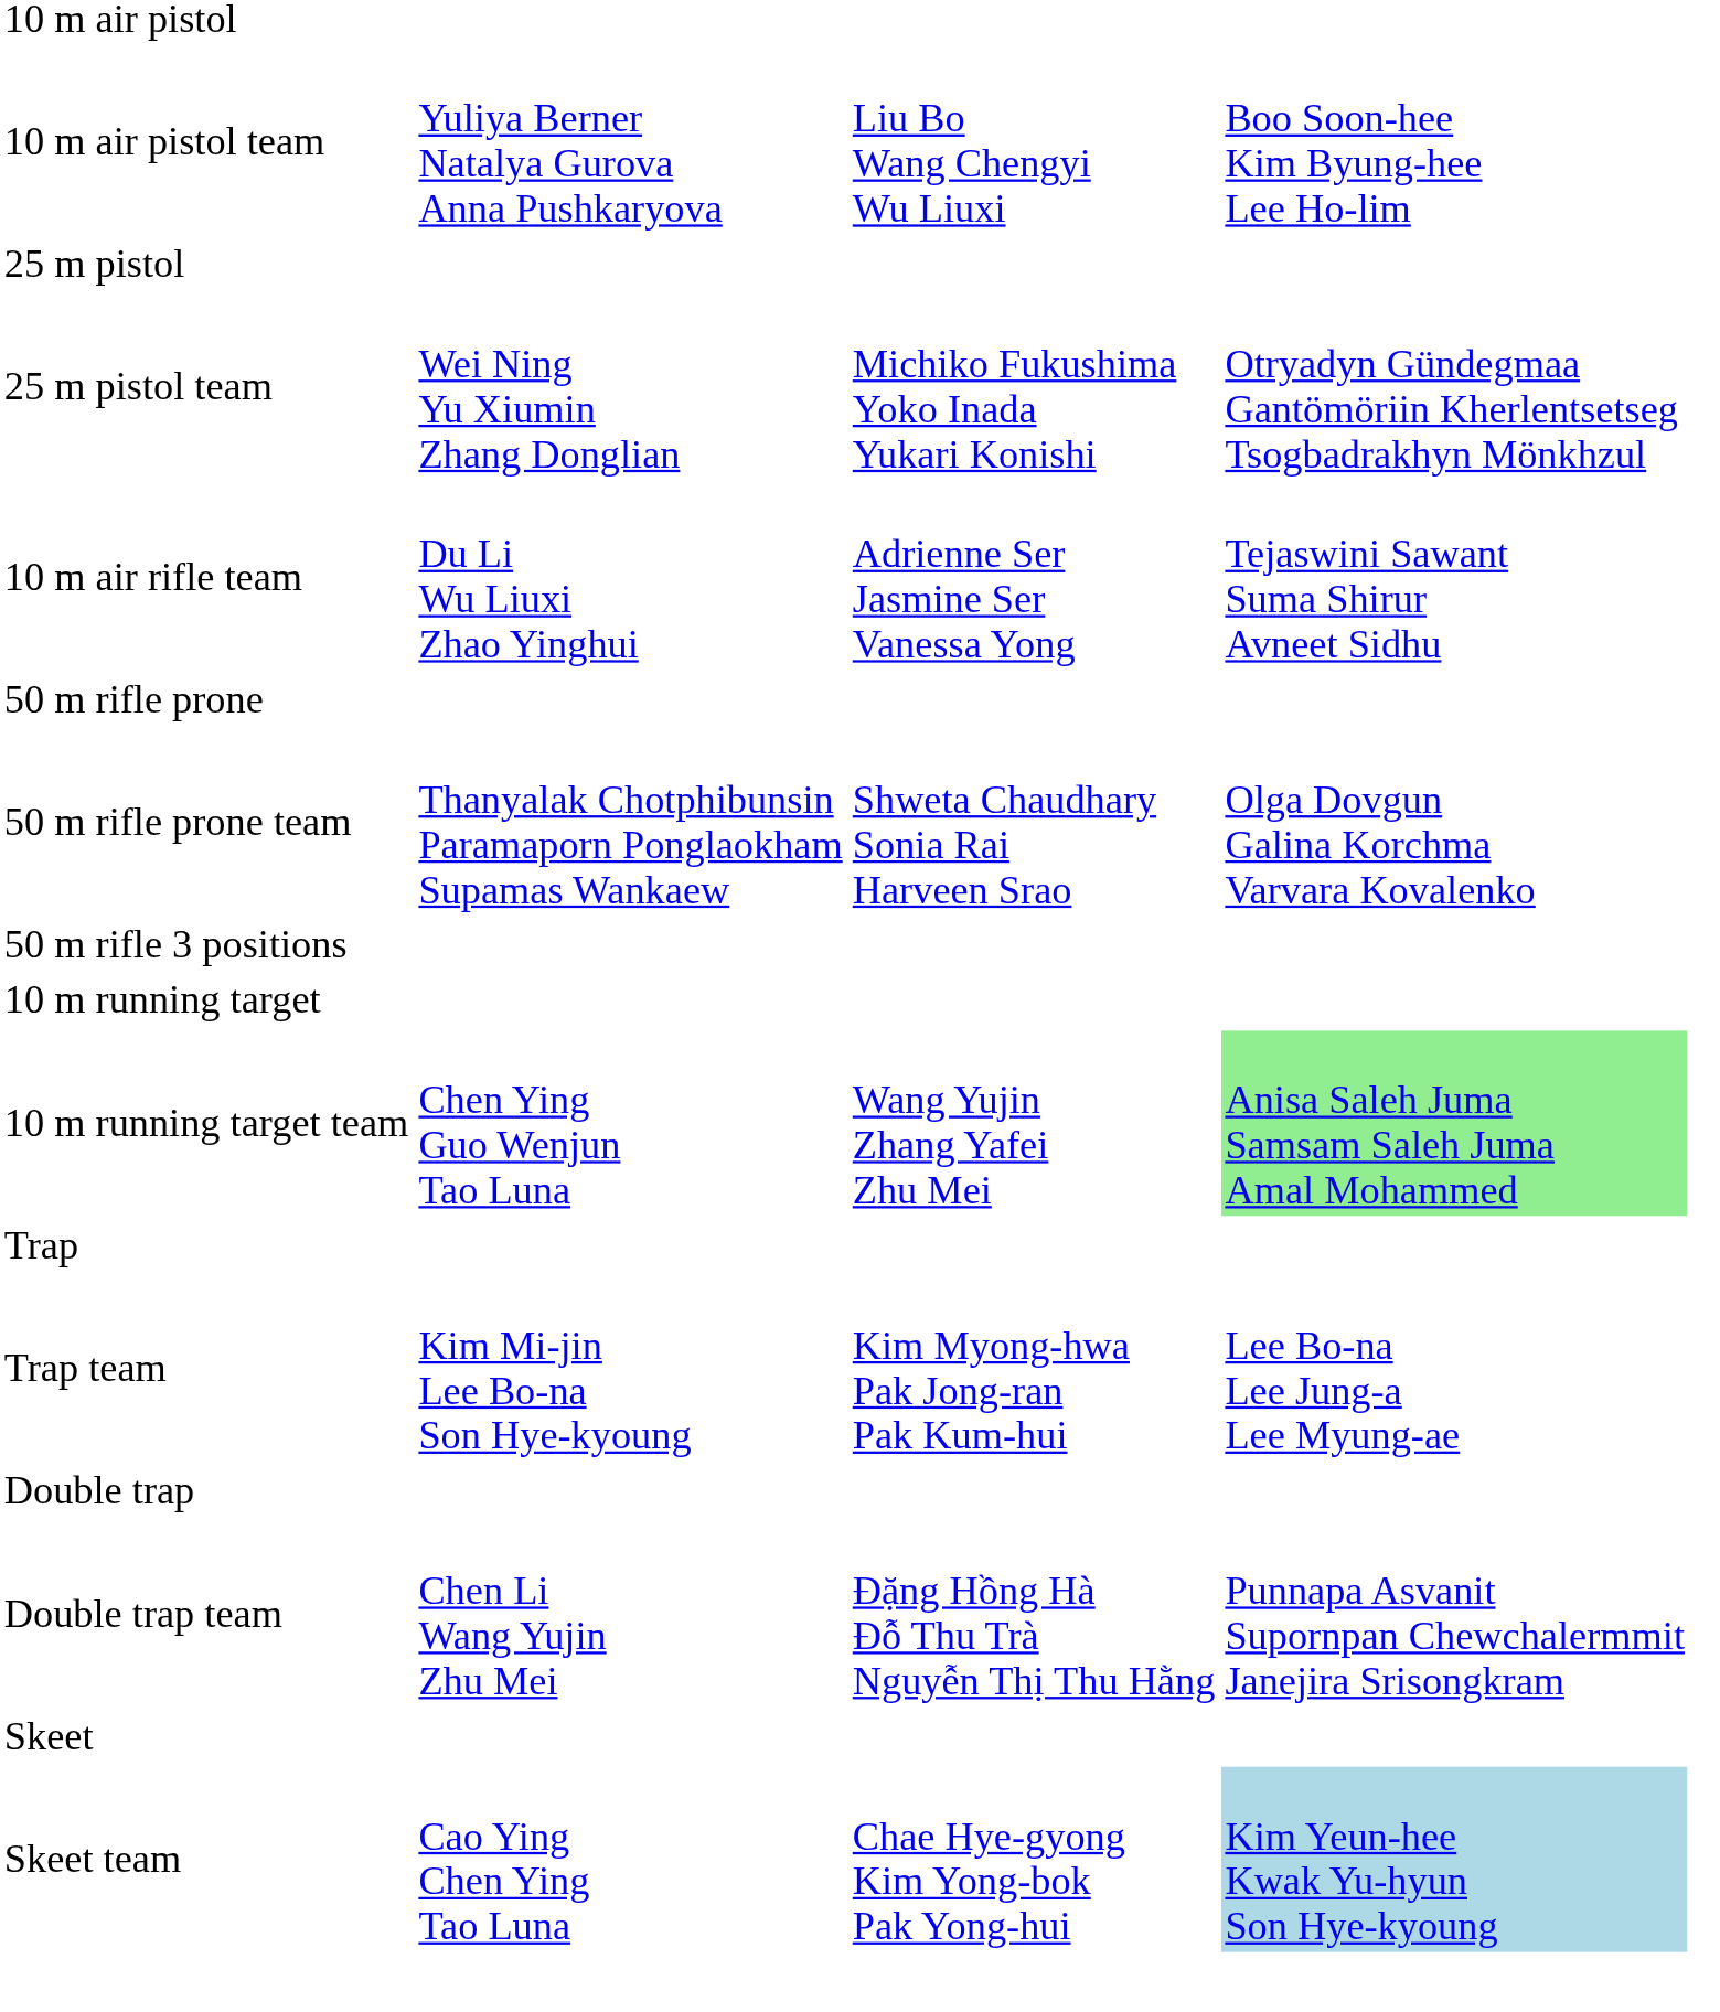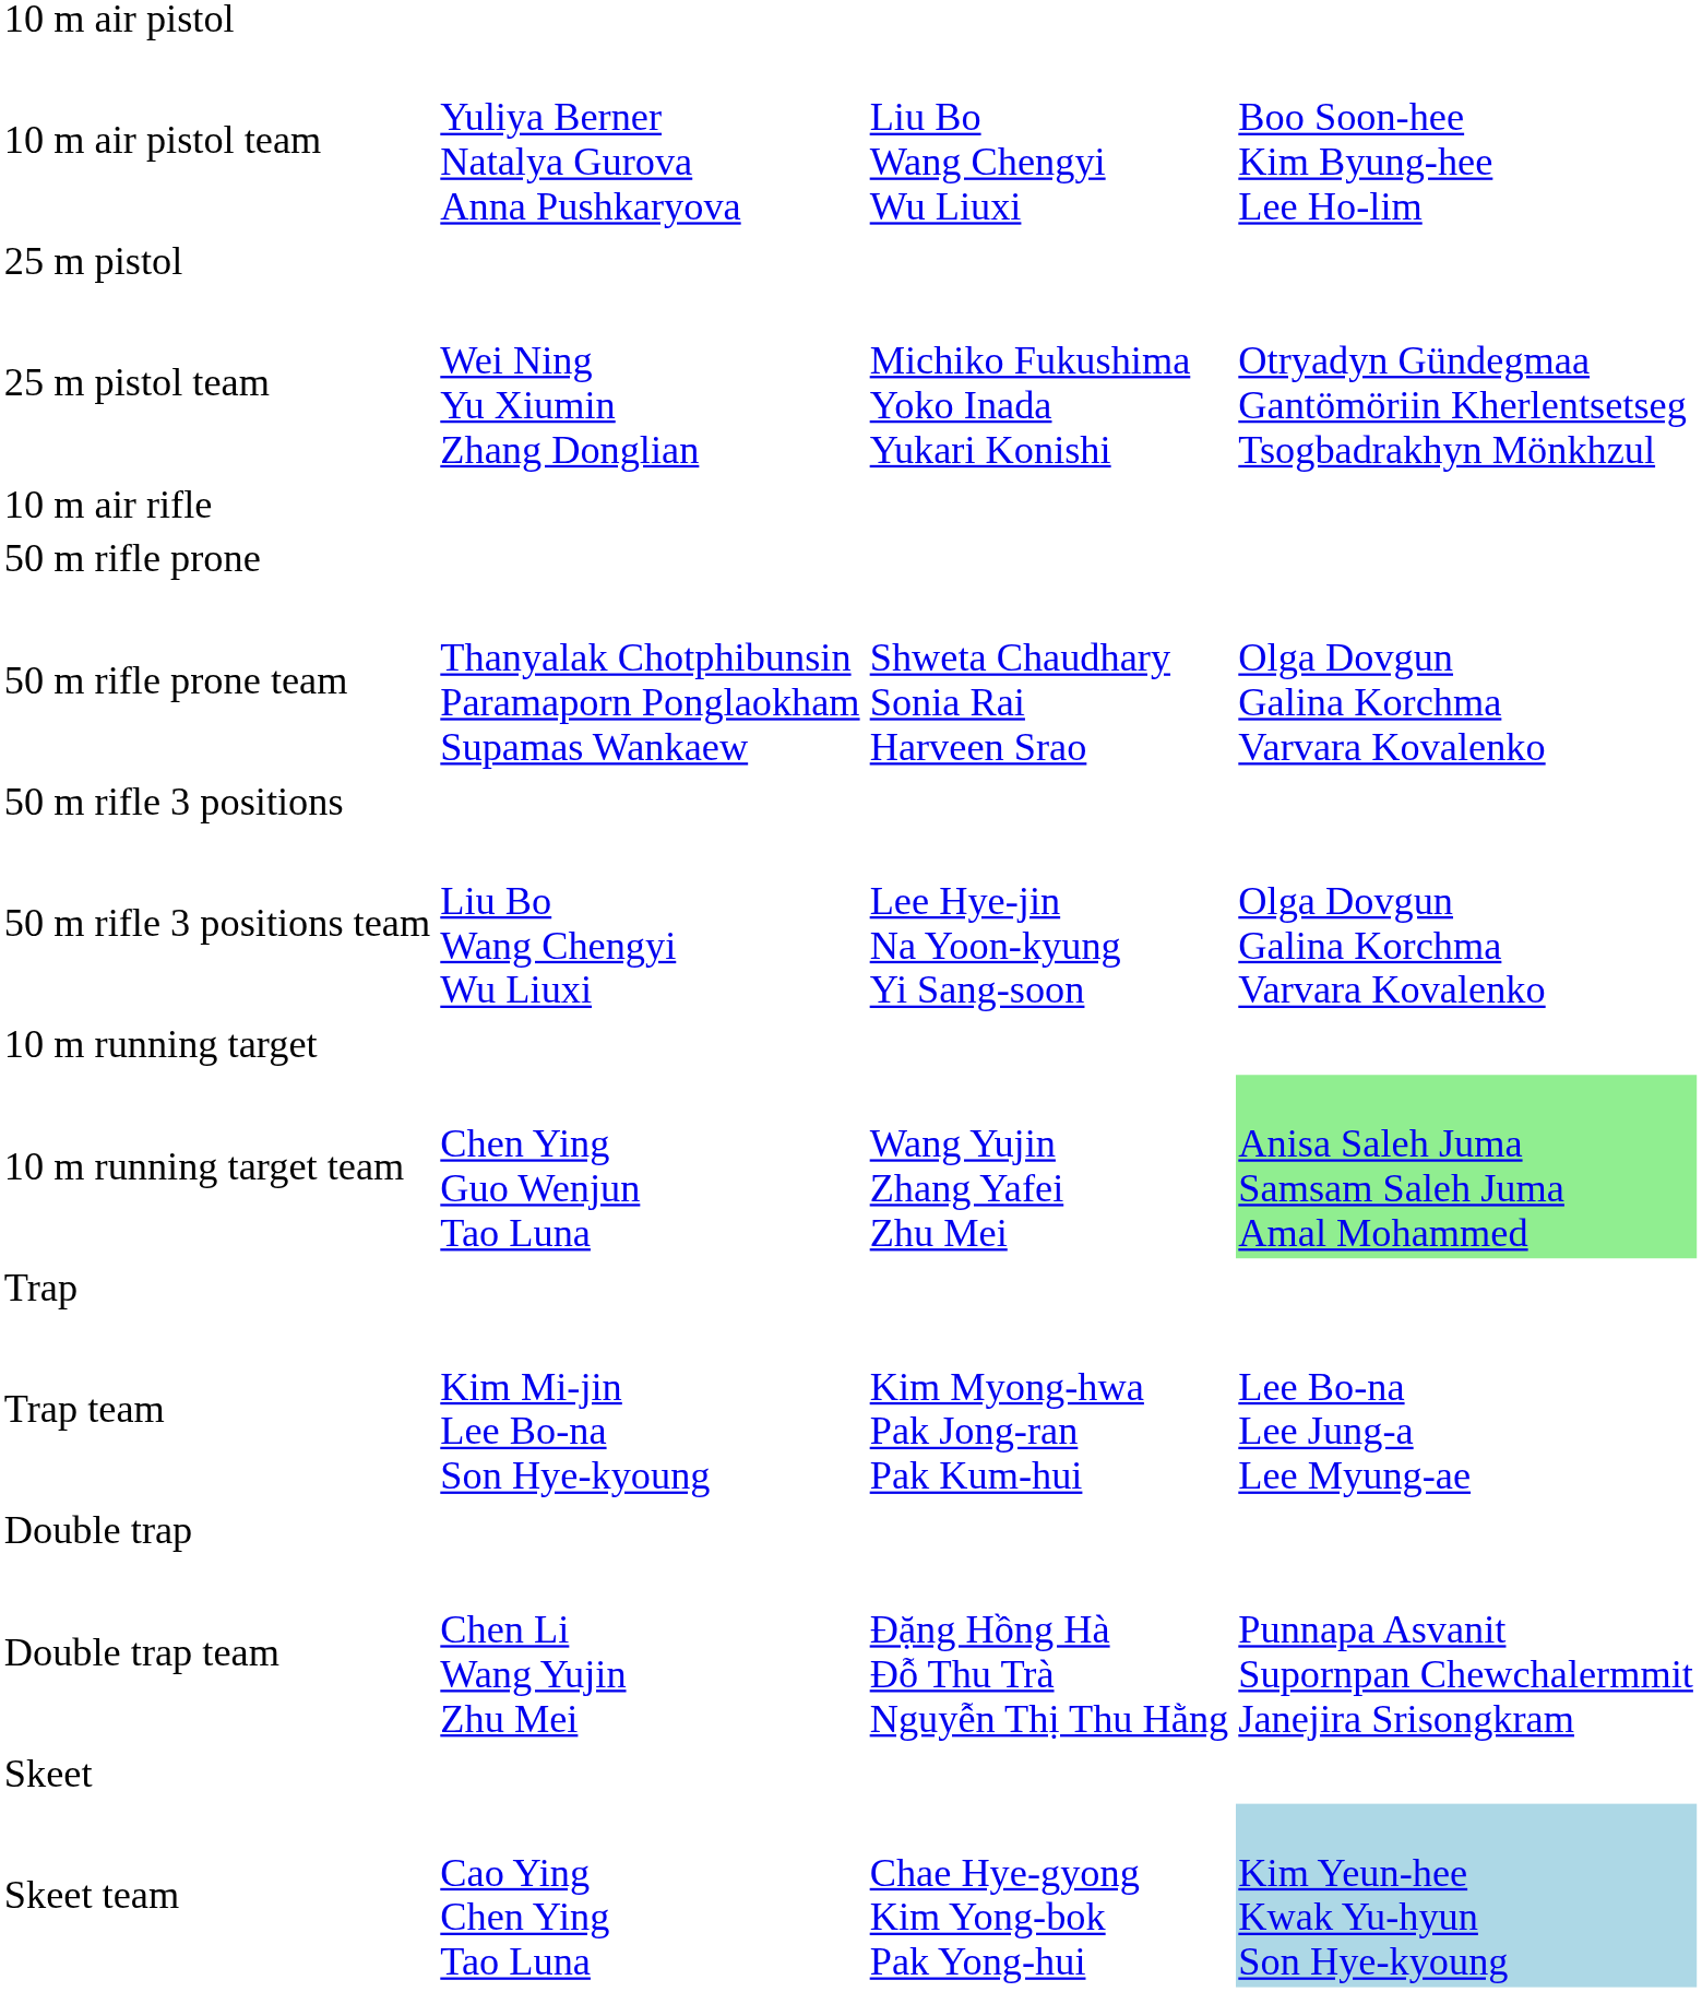 <table>
 <tr>
 <td>10 m air pistol<br></td>
 <td></td>
 <td></td>
 <td></td>
 </tr>
 <tr>
 <td>10 m air pistol team<br></td>
 <td><br><a href='#'>Yuliya Berner</a><br><a href='#'>Natalya Gurova</a><br><a href='#'>Anna Pushkaryova</a></td>
 <td><br><a href='#'>Liu Bo</a><br><a href='#'>Wang Chengyi</a><br><a href='#'>Wu Liuxi</a></td>
 <td><br><a href='#'>Boo Soon-hee</a><br><a href='#'>Kim Byung-hee</a><br><a href='#'>Lee Ho-lim</a></td>
 </tr>
 <tr>
 <td>25 m pistol<br></td>
 <td></td>
 <td></td>
 <td></td>
 </tr>
 <tr>
 <td>25 m pistol team<br></td>
 <td><br><a href='#'>Wei Ning</a><br><a href='#'>Yu Xiumin</a><br><a href='#'>Zhang Donglian</a></td>
 <td><br><a href='#'>Michiko Fukushima</a><br><a href='#'>Yoko Inada</a><br><a href='#'>Yukari Konishi</a></td>
 <td><br><a href='#'>Otryadyn Gündegmaa</a><br><a href='#'>Gantömöriin Kherlentsetseg</a><br><a href='#'>Tsogbadrakhyn Mönkhzul</a></td>
 </tr>
 <tr>
-<td>10 m air rifle team<br></td>
-<td><br><a href='#'>Du Li</a><br><a href='#'>Wu Liuxi</a><br><a href='#'>Zhao Yinghui</a></td>
-<td><br><a href='#'>Adrienne Ser</a><br><a href='#'>Jasmine Ser</a><br><a href='#'>Vanessa Yong</a></td>
-<td><br><a href='#'>Tejaswini Sawant</a><br><a href='#'>Suma Shirur</a><br><a href='#'>Avneet Sidhu</a></td>
+<td>10 m air rifle<br></td>
+<td></td>
+<td></td>
+<td></td>
 </tr>
 <tr>
 <td>50 m rifle prone<br></td>
 <td></td>
 <td></td>
 <td></td>
 </tr>
 <tr>
 <td>50 m rifle prone team<br></td>
 <td><br><a href='#'>Thanyalak Chotphibunsin</a><br><a href='#'>Paramaporn Ponglaokham</a><br><a href='#'>Supamas Wankaew</a></td>
 <td><br><a href='#'>Shweta Chaudhary</a><br><a href='#'>Sonia Rai</a><br><a href='#'>Harveen Srao</a></td>
 <td><br><a href='#'>Olga Dovgun</a><br><a href='#'>Galina Korchma</a><br><a href='#'>Varvara Kovalenko</a></td>
 </tr>
 <tr>
 <td>50 m rifle 3 positions<br></td>
 <td></td>
 <td></td>
 <td></td>
+</tr>
+<tr>
+<td>50 m rifle 3 positions team<br></td>
+<td><br><a href='#'>Liu Bo</a><br><a href='#'>Wang Chengyi</a><br><a href='#'>Wu Liuxi</a></td>
+<td><br><a href='#'>Lee Hye-jin</a><br><a href='#'>Na Yoon-kyung</a><br><a href='#'>Yi Sang-soon</a></td>
+<td><br><a href='#'>Olga Dovgun</a><br><a href='#'>Galina Korchma</a><br><a href='#'>Varvara Kovalenko</a></td>
 </tr>
 <tr>
 <td>10 m running target<br></td>
 <td></td>
 <td></td>
 <td></td>
 </tr>
 <tr>
 <td>10 m running target team<br></td>
 <td><br><a href='#'>Chen Ying</a><br><a href='#'>Guo Wenjun</a><br><a href='#'>Tao Luna</a></td>
 <td><br><a href='#'>Wang Yujin</a><br><a href='#'>Zhang Yafei</a><br><a href='#'>Zhu Mei</a></td>
 <td style="background: lightgreen;"><br><a href='#'>Anisa Saleh Juma</a><br><a href='#'>Samsam Saleh Juma</a><br><a href='#'>Amal Mohammed</a></td>
 </tr>
 <tr>
 <td>Trap<br></td>
 <td></td>
 <td></td>
 <td></td>
 </tr>
 <tr>
 <td>Trap team<br></td>
 <td><br><a href='#'>Kim Mi-jin</a><br><a href='#'>Lee Bo-na</a><br><a href='#'>Son Hye-kyoung</a></td>
 <td><br><a href='#'>Kim Myong-hwa</a><br><a href='#'>Pak Jong-ran</a><br><a href='#'>Pak Kum-hui</a></td>
 <td><br><a href='#'>Lee Bo-na</a><br><a href='#'>Lee Jung-a</a><br><a href='#'>Lee Myung-ae</a></td>
 </tr>
 <tr>
 <td>Double trap<br></td>
 <td></td>
 <td></td>
 <td></td>
 </tr>
 <tr>
 <td>Double trap team<br></td>
 <td><br><a href='#'>Chen Li</a><br><a href='#'>Wang Yujin</a><br><a href='#'>Zhu Mei</a></td>
 <td><br><a href='#'>Đặng Hồng Hà</a><br><a href='#'>Đỗ Thu Trà</a><br><a href='#'>Nguyễn Thị Thu Hằng</a></td>
 <td><br><a href='#'>Punnapa Asvanit</a><br><a href='#'>Supornpan Chewchalermmit</a><br><a href='#'>Janejira Srisongkram</a></td>
 </tr>
 <tr>
 <td>Skeet<br></td>
 <td></td>
 <td></td>
 <td></td>
 </tr>
 <tr>
 <td>Skeet team<br></td>
 <td><br><a href='#'>Cao Ying</a><br><a href='#'>Chen Ying</a><br><a href='#'>Tao Luna</a></td>
 <td><br><a href='#'>Chae Hye-gyong</a><br><a href='#'>Kim Yong-bok</a><br><a href='#'>Pak Yong-hui</a></td>
 <td style="background: lightblue;"><br><a href='#'>Kim Yeun-hee</a><br><a href='#'>Kwak Yu-hyun</a><br><a href='#'>Son Hye-kyoung</a></td>
 </tr>
 </table>
